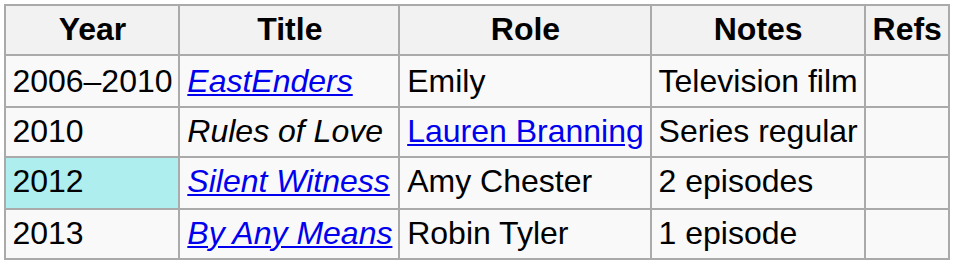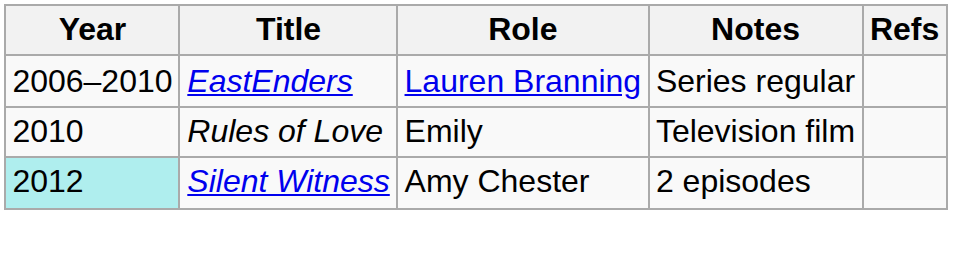 <table class="wikitable">
 <tr>
 <th>Year</th>
 <th>Title</th>
 <th>Role</th>
 <th>Notes</th>
 <th>Refs</th>
 </tr>
 <tr>
 <td>2006–2010</td>
 <td><em><a href='#'>EastEnders</a></em></td>
-<td>Emily</td>
-<td>Television film</td>
+<td><a href='#'>Lauren Branning</a></td>
+<td>Series regular</td>
 <td></td>
 </tr>
 <tr>
 <td>2010</td>
 <td><em>Rules of Love</em></td>
-<td><a href='#'>Lauren Branning</a></td>
-<td>Series regular</td>
+<td>Emily</td>
+<td>Television film</td>
 <td></td>
 </tr>
 <tr>
 <td style="background: paleturquoise;">2012</td>
 <td><em><a href='#'>Silent Witness</a></em></td>
 <td>Amy Chester</td>
 <td>2 episodes</td>
 <td></td>
 </tr>
 <tr>
-<td>2013</td>
-<td><em><a href='#'>By Any Means</a></em></td>
-<td>Robin Tyler</td>
-<td>1 episode</td>
-<td></td>
-</tr>
-<tr>
 </tr>
 </table>
